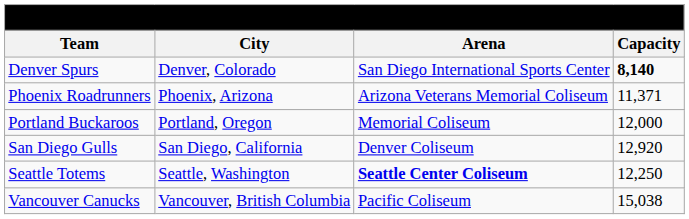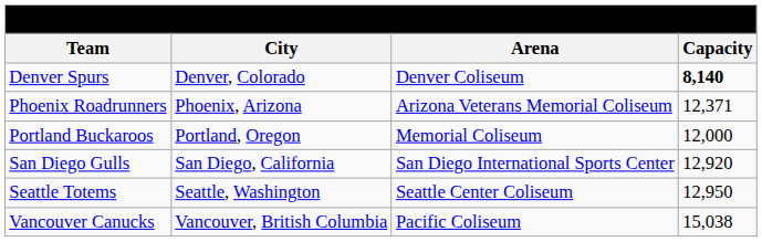 <table class="wikitable" style="width:auto">
 <tr>
 <td bgcolor="#000000" align="center" colspan="6"><strong><span>1968–69 Western Hockey League</span></strong></td>
 </tr>
 <tr>
 <th>Team</th>
 <th>City</th>
 <th>Arena</th>
 <th>Capacity</th>
 </tr>
 <tr>
 <td><a href='#'>Denver Spurs</a></td>
 <td><a href='#'>Denver</a>, <a href='#'>Colorado</a></td>
-<td><a href='#'>San Diego International Sports Center</a></td>
+<td><a href='#'>Denver Coliseum</a></td>
 <td><strong>8,140</strong></td>
 </tr>
 <tr>
 <td><a href='#'>Phoenix Roadrunners</a></td>
 <td><a href='#'>Phoenix</a>, <a href='#'>Arizona</a></td>
 <td><a href='#'>Arizona Veterans Memorial Coliseum</a></td>
-<td>11,371</td>
+<td>12,371</td>
 </tr>
 <tr>
 <td><a href='#'>Portland Buckaroos</a></td>
 <td><a href='#'>Portland</a>, <a href='#'>Oregon</a></td>
 <td><a href='#'>Memorial Coliseum</a></td>
 <td>12,000</td>
 </tr>
 <tr>
 <td><a href='#'>San Diego Gulls</a></td>
 <td><a href='#'>San Diego</a>, <a href='#'>California</a></td>
-<td><a href='#'>Denver Coliseum</a></td>
+<td><a href='#'>San Diego International Sports Center</a></td>
 <td>12,920</td>
 </tr>
 <tr>
 <td><a href='#'>Seattle Totems</a></td>
 <td><a href='#'>Seattle</a>, <a href='#'>Washington</a></td>
-<td><strong><a href='#'>Seattle Center Coliseum</a></strong></td>
-<td>12,250</td>
+<td><a href='#'>Seattle Center Coliseum</a></td>
+<td>12,950</td>
 </tr>
 <tr>
 <td><a href='#'>Vancouver Canucks</a></td>
 <td><a href='#'>Vancouver</a>, <a href='#'>British Columbia</a></td>
 <td><a href='#'>Pacific Coliseum</a></td>
 <td>15,038</td>
 </tr>
 </table>
